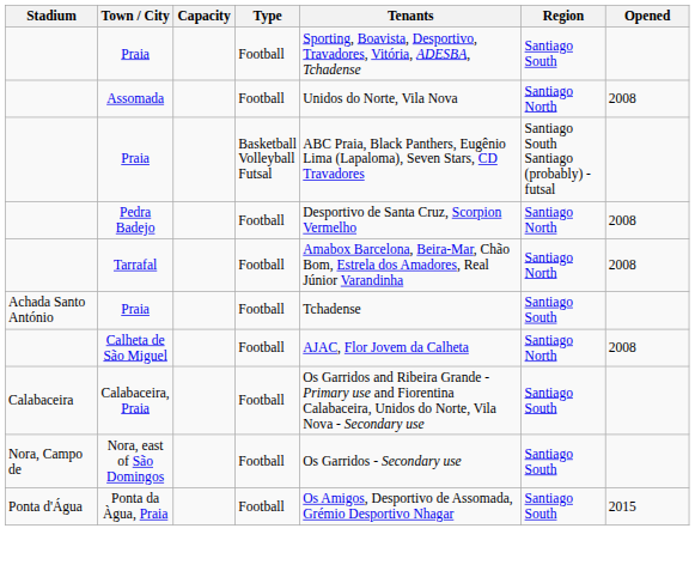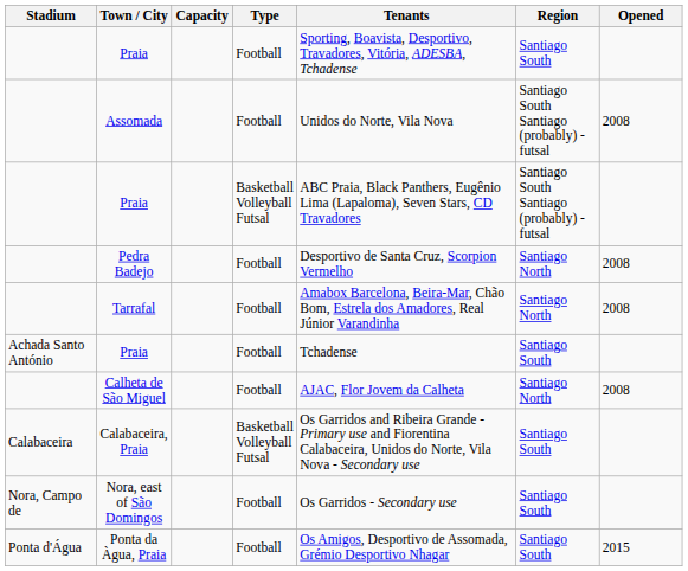 <table class="wikitable sortable">
 <tr>
 <th width=100>Stadium</th>
 <th width=80>Town / City</th>
 <th width=65>Capacity</th>
 <th width=40>Type</th>
 <th width=250>Tenants</th>
 <th width=90>Region</th>
 <th width=90>Opened</th>
 </tr>
 <tr>
 <td></td>
 <td style="text-align:center;"><a href='#'>Praia</a></td>
 <td style="text-align:center;"> </td>
 <td>Football</td>
 <td><a href='#'>Sporting</a>, <a href='#'>Boavista</a>, <a href='#'>Desportivo</a>, <a href='#'>Travadores</a>, <a href='#'>Vitória</a>, <em><a href='#'>ADESBA</a></em>, <em>Tchadense</em></td>
 <td><a href='#'>Santiago South</a></td>
 <td></td>
 </tr>
 <tr>
 <td></td>
 <td style="text-align:center;"><a href='#'>Assomada</a></td>
 <td style="text-align:center;"></td>
 <td>Football</td>
 <td>Unidos do Norte, Vila Nova</td>
-<td><a href='#'>Santiago North</a></td>
+<td>Santiago South<br>Santiago (probably) - futsal</td>
 <td>2008</td>
 </tr>
 <tr>
 <td></td>
 <td style="text-align:center;"><a href='#'>Praia</a></td>
 <td style="text-align:center;"></td>
 <td>Basketball<br>Volleyball<br>Futsal</td>
 <td>ABC Praia, Black Panthers, Eugênio Lima (Lapaloma), Seven Stars, <a href='#'>CD Travadores</a></td>
 <td>Santiago South<br>Santiago (probably) - futsal</td>
 <td></td>
 </tr>
 <tr>
 <td></td>
 <td style="text-align:center;"><a href='#'>Pedra Badejo</a></td>
 <td style="text-align:center;"></td>
 <td>Football</td>
 <td>Desportivo de Santa Cruz, <a href='#'>Scorpion Vermelho</a></td>
 <td><a href='#'>Santiago North</a></td>
 <td>2008</td>
 </tr>
 <tr>
 <td></td>
 <td style="text-align:center;"><a href='#'>Tarrafal</a></td>
 <td style="text-align:center;"></td>
 <td>Football</td>
 <td><a href='#'>Amabox Barcelona</a>, <a href='#'>Beira-Mar</a>, Chão Bom, <a href='#'>Estrela dos Amadores</a>, Real Júnior <a href='#'>Varandinha</a></td>
 <td><a href='#'>Santiago North</a></td>
 <td>2008</td>
 </tr>
 <tr>
 <td>Achada Santo António</td>
 <td style="text-align:center;"><a href='#'>Praia</a></td>
 <td style="text-align:center;"></td>
 <td>Football</td>
 <td>Tchadense</td>
 <td><a href='#'>Santiago South</a></td>
 <td></td>
 </tr>
 <tr>
 <td></td>
 <td style="text-align:center;"><a href='#'>Calheta de São Miguel</a></td>
 <td style="text-align:center;"></td>
 <td>Football</td>
 <td><a href='#'>AJAC</a>, <a href='#'>Flor Jovem da Calheta</a></td>
 <td><a href='#'>Santiago North</a></td>
 <td>2008</td>
 </tr>
 <tr>
 <td>Calabaceira</td>
 <td style="text-align:center;">Calabaceira, <a href='#'>Praia</a></td>
 <td style="text-align:center;"></td>
-<td>Football</td>
+<td>Basketball<br>Volleyball<br>Futsal</td>
 <td>Os Garridos and Ribeira Grande - <em>Primary use</em> and Fiorentina Calabaceira, Unidos do Norte, Vila Nova - <em>Secondary use</em></td>
 <td><a href='#'>Santiago South</a></td>
 <td></td>
 </tr>
 <tr>
 <td>Nora, Campo de</td>
 <td style="text-align:center;">Nora, east of <a href='#'>São Domingos</a></td>
 <td></td>
 <td>Football</td>
 <td>Os Garridos - <em>Secondary use</em></td>
 <td><a href='#'>Santiago South</a></td>
 <td></td>
 </tr>
 <tr>
 <td>Ponta d'Água</td>
 <td style="text-align:center;">Ponta da Àgua, <a href='#'>Praia</a></td>
 <td style="text-align:center;"></td>
 <td>Football</td>
 <td><a href='#'>Os Amigos</a>, Desportivo de Assomada, <a href='#'>Grémio Desportivo Nhagar</a></td>
 <td><a href='#'>Santiago South</a></td>
 <td>2015</td>
 </tr>
 </table>
